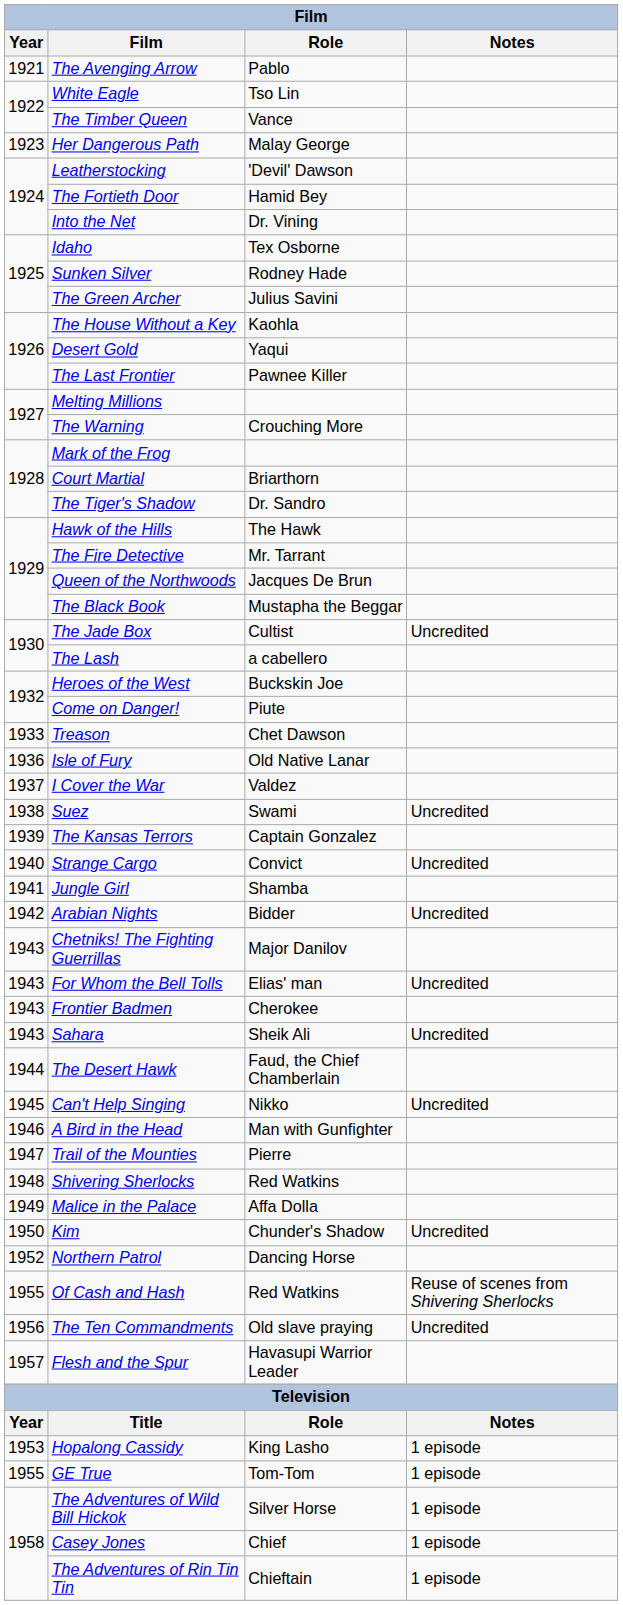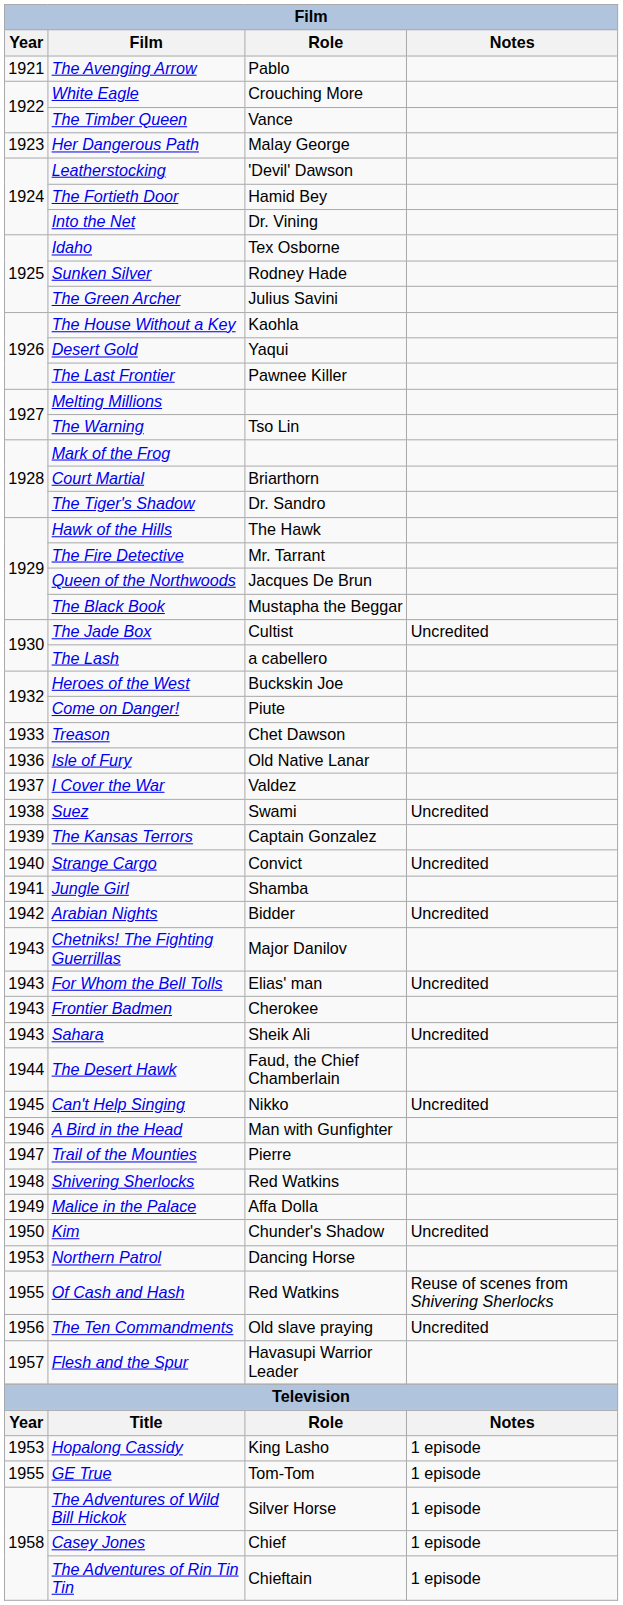 <table class="wikitable">
 <tr>
 <th colspan="4" style="background: LightSteelBlue;">Film</th>
 </tr>
 <tr>
 <th>Year</th>
 <th>Film</th>
 <th>Role</th>
 <th>Notes</th>
 </tr>
 <tr>
 <td>1921</td>
 <td><em><a href='#'>The Avenging Arrow</a></em></td>
 <td>Pablo</td>
 <td></td>
 </tr>
 <tr>
 <td rowspan=2>1922</td>
 <td><em><a href='#'>White Eagle</a></em></td>
-<td>Tso Lin</td>
+<td>Crouching More</td>
 <td></td>
 </tr>
 <tr>
 <td><em><a href='#'>The Timber Queen</a></em></td>
 <td>Vance</td>
 <td></td>
 </tr>
 <tr>
 <td>1923</td>
 <td><em><a href='#'>Her Dangerous Path</a></em></td>
 <td>Malay George</td>
 <td></td>
 </tr>
 <tr>
 <td rowspan=3>1924</td>
 <td><em><a href='#'>Leatherstocking</a></em></td>
 <td>'Devil' Dawson</td>
 <td></td>
 </tr>
 <tr>
 <td><em><a href='#'>The Fortieth Door</a></em></td>
 <td>Hamid Bey</td>
 <td></td>
 </tr>
 <tr>
 <td><em><a href='#'>Into the Net</a></em></td>
 <td>Dr. Vining</td>
 <td></td>
 </tr>
 <tr>
 <td rowspan=3>1925</td>
 <td><em><a href='#'>Idaho</a></em></td>
 <td>Tex Osborne</td>
 <td></td>
 </tr>
 <tr>
 <td><em><a href='#'>Sunken Silver</a></em></td>
 <td>Rodney Hade</td>
 <td></td>
 </tr>
 <tr>
 <td><em><a href='#'>The Green Archer</a></em></td>
 <td>Julius Savini</td>
 <td></td>
 </tr>
 <tr>
 <td rowspan=3>1926</td>
 <td><em><a href='#'>The House Without a Key</a></em></td>
 <td>Kaohla</td>
 <td></td>
 </tr>
 <tr>
 <td><em><a href='#'>Desert Gold</a></em></td>
 <td>Yaqui</td>
 <td></td>
 </tr>
 <tr>
 <td><em><a href='#'>The Last Frontier</a></em></td>
 <td>Pawnee Killer</td>
 <td></td>
 </tr>
 <tr>
 <td rowspan=2>1927</td>
 <td><em><a href='#'>Melting Millions</a></em></td>
 <td></td>
 <td></td>
 </tr>
 <tr>
 <td><em><a href='#'>The Warning</a></em></td>
-<td>Crouching More</td>
+<td>Tso Lin</td>
 <td></td>
 </tr>
 <tr>
 <td rowspan=3>1928</td>
 <td><em><a href='#'>Mark of the Frog</a></em></td>
 <td></td>
 <td></td>
 </tr>
 <tr>
 <td><em><a href='#'>Court Martial</a></em></td>
 <td>Briarthorn</td>
 <td></td>
 </tr>
 <tr>
 <td><em><a href='#'>The Tiger's Shadow</a></em></td>
 <td>Dr. Sandro</td>
 <td></td>
 </tr>
 <tr>
 <td rowspan=4>1929</td>
 <td><em><a href='#'>Hawk of the Hills</a></em></td>
 <td>The Hawk</td>
 <td></td>
 </tr>
 <tr>
 <td><em><a href='#'>The Fire Detective</a></em></td>
 <td>Mr. Tarrant</td>
 <td></td>
 </tr>
 <tr>
 <td><em><a href='#'>Queen of the Northwoods</a></em></td>
 <td>Jacques De Brun</td>
 <td></td>
 </tr>
 <tr>
 <td><em><a href='#'>The Black Book</a></em></td>
 <td>Mustapha the Beggar</td>
 <td></td>
 </tr>
 <tr>
 <td rowspan=2>1930</td>
 <td><em><a href='#'>The Jade Box</a></em></td>
 <td>Cultist</td>
 <td>Uncredited</td>
 </tr>
 <tr>
 <td><em><a href='#'>The Lash</a></em></td>
 <td>a cabellero</td>
 <td></td>
 </tr>
 <tr>
 <td rowspan=2>1932</td>
 <td><em><a href='#'>Heroes of the West</a></em></td>
 <td>Buckskin Joe</td>
 <td></td>
 </tr>
 <tr>
 <td><em><a href='#'>Come on Danger!</a></em></td>
 <td>Piute</td>
 <td></td>
 </tr>
 <tr>
 <td>1933</td>
 <td><em><a href='#'>Treason</a></em></td>
 <td>Chet Dawson</td>
 <td></td>
 </tr>
 <tr>
 <td>1936</td>
 <td><em><a href='#'>Isle of Fury</a></em></td>
 <td>Old Native Lanar</td>
 <td></td>
 </tr>
 <tr>
 <td>1937</td>
 <td><em><a href='#'>I Cover the War</a></em></td>
 <td>Valdez</td>
 <td></td>
 </tr>
 <tr>
 <td>1938</td>
 <td><em><a href='#'>Suez</a></em></td>
 <td>Swami</td>
 <td>Uncredited</td>
 </tr>
 <tr>
 <td>1939</td>
 <td><em><a href='#'>The Kansas Terrors</a></em></td>
 <td>Captain Gonzalez</td>
 <td></td>
 </tr>
 <tr>
 <td>1940</td>
 <td><em><a href='#'>Strange Cargo</a></em></td>
 <td>Convict</td>
 <td>Uncredited</td>
 </tr>
 <tr>
 <td>1941</td>
 <td><em><a href='#'>Jungle Girl</a></em></td>
 <td>Shamba</td>
 <td></td>
 </tr>
 <tr>
 <td>1942</td>
 <td><em><a href='#'>Arabian Nights</a></em></td>
 <td>Bidder</td>
 <td>Uncredited</td>
 </tr>
 <tr>
 <td>1943</td>
 <td><em><a href='#'>Chetniks! The Fighting Guerrillas</a></em></td>
 <td>Major Danilov</td>
 <td></td>
 </tr>
 <tr>
 <td>1943</td>
 <td><em><a href='#'>For Whom the Bell Tolls</a></em></td>
 <td>Elias' man</td>
 <td>Uncredited</td>
 </tr>
 <tr>
 <td>1943</td>
 <td><em><a href='#'>Frontier Badmen</a></em></td>
 <td>Cherokee</td>
 <td></td>
 </tr>
 <tr>
 <td>1943</td>
 <td><em><a href='#'>Sahara</a></em></td>
 <td>Sheik Ali</td>
 <td>Uncredited</td>
 </tr>
 <tr>
 <td>1944</td>
 <td><em><a href='#'>The Desert Hawk</a></em></td>
 <td>Faud, the Chief Chamberlain</td>
 <td></td>
 </tr>
 <tr>
 <td>1945</td>
 <td><em><a href='#'>Can't Help Singing</a></em></td>
 <td>Nikko</td>
 <td>Uncredited</td>
 </tr>
 <tr>
 <td>1946</td>
 <td><em><a href='#'>A Bird in the Head</a></em></td>
 <td>Man with Gunfighter</td>
 <td></td>
 </tr>
 <tr>
 <td>1947</td>
 <td><em><a href='#'>Trail of the Mounties</a></em></td>
 <td>Pierre</td>
 <td></td>
 </tr>
 <tr>
 <td>1948</td>
 <td><em><a href='#'>Shivering Sherlocks</a></em></td>
 <td>Red Watkins</td>
 <td></td>
 </tr>
 <tr>
 <td>1949</td>
 <td><em><a href='#'>Malice in the Palace</a></em></td>
 <td>Affa Dolla</td>
 <td></td>
 </tr>
 <tr>
 <td>1950</td>
 <td><em><a href='#'>Kim</a></em></td>
 <td>Chunder's Shadow</td>
 <td>Uncredited</td>
 </tr>
 <tr>
-<td>1952</td>
+<td>1953</td>
 <td><em><a href='#'>Northern Patrol</a></em></td>
 <td>Dancing Horse</td>
 <td></td>
 </tr>
 <tr>
 <td>1955</td>
 <td><em><a href='#'>Of Cash and Hash</a></em></td>
 <td>Red Watkins</td>
 <td>Reuse of scenes from <em>Shivering Sherlocks</em></td>
 </tr>
 <tr>
 <td>1956</td>
 <td><em><a href='#'>The Ten Commandments</a></em></td>
 <td>Old slave praying</td>
 <td>Uncredited</td>
 </tr>
 <tr>
 <td>1957</td>
 <td><em><a href='#'>Flesh and the Spur</a></em></td>
 <td>Havasupi Warrior Leader</td>
 <td></td>
 </tr>
 <tr>
 </tr>
 <tr>
 <th colspan="4" style="background: LightSteelBlue;">Television</th>
 </tr>
 <tr>
 <th>Year</th>
 <th>Title</th>
 <th>Role</th>
 <th>Notes</th>
 </tr>
 <tr>
 <td>1953</td>
 <td><em><a href='#'>Hopalong Cassidy</a></em></td>
 <td>King Lasho</td>
 <td>1 episode</td>
 </tr>
 <tr>
 <td>1955</td>
 <td><em><a href='#'>GE True</a></em></td>
 <td>Tom-Tom</td>
 <td>1 episode</td>
 </tr>
 <tr>
 <td rowspan=3>1958</td>
 <td><em><a href='#'>The Adventures of Wild Bill Hickok</a></em></td>
 <td>Silver Horse</td>
 <td>1 episode</td>
 </tr>
 <tr>
 <td><em><a href='#'>Casey Jones</a></em></td>
 <td>Chief</td>
 <td>1 episode</td>
 </tr>
 <tr>
 <td><em><a href='#'>The Adventures of Rin Tin Tin</a></em></td>
 <td>Chieftain</td>
 <td>1 episode</td>
 </tr>
 </table>
